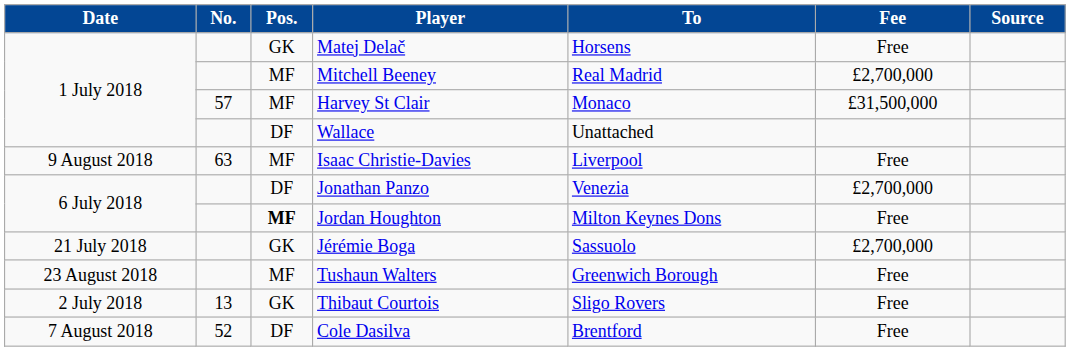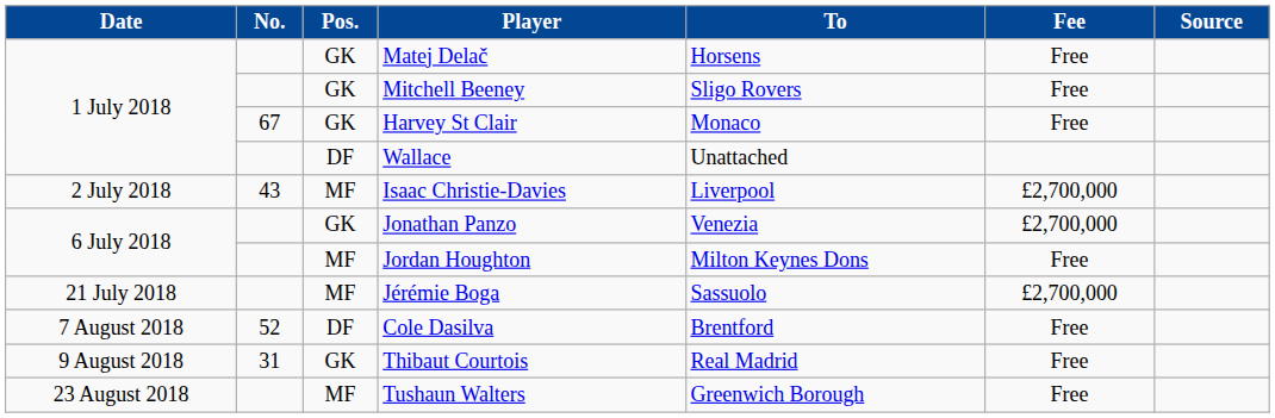 <table class="wikitable sortable" style="text-align:center;width:75%;">
 <tr>
 <th style=background-color:#034694;color:#FFFFFF>Date</th>
 <th style=background-color:#034694;color:#FFFFFF>No.</th>
 <th style=background-color:#034694;color:#FFFFFF>Pos.</th>
 <th style=background-color:#034694;color:#FFFFFF>Player</th>
 <th style=background-color:#034694;color:#FFFFFF>To</th>
 <th style=background-color:#034694;color:#FFFFFF data-sort-type="currency">Fee</th>
 <th style=background-color:#034694;color:#FFFFFF>Source</th>
 </tr>
 <tr>
 <td rowspan=4>1 July 2018</td>
 <td></td>
 <td>GK</td>
 <td align=left> <a href='#'>Matej Delač</a></td>
 <td align=left> <a href='#'>Horsens</a></td>
 <td>Free</td>
 <td></td>
 </tr>
 <tr>
 <td></td>
-<td>MF</td>
+<td>GK</td>
 <td align=left> <a href='#'>Mitchell Beeney</a></td>
-<td align=left> <a href='#'>Real Madrid</a></td>
-<td>£2,700,000</td>
+<td align=left> <a href='#'>Sligo Rovers</a></td>
+<td>Free</td>
 <td></td>
 </tr>
 <tr>
-<td>57</td>
-<td>MF</td>
+<td>67</td>
+<td>GK</td>
 <td align=left> <a href='#'>Harvey St Clair</a></td>
 <td align=left> <a href='#'>Monaco</a></td>
-<td>£31,500,000</td>
+<td>Free</td>
 <td></td>
 </tr>
 <tr>
 <td></td>
 <td>DF</td>
 <td align=left> <a href='#'>Wallace</a></td>
 <td align=left>Unattached</td>
 <td></td>
 <td></td>
 </tr>
 <tr>
-<td>9 August 2018</td>
-<td>63</td>
+<td>2 July 2018</td>
+<td>43</td>
 <td>MF</td>
 <td align=left> <a href='#'>Isaac Christie-Davies</a></td>
 <td align=left> <a href='#'>Liverpool</a></td>
-<td>Free</td>
+<td>£2,700,000</td>
 <td></td>
 </tr>
 <tr>
 <td rowspan=2>6 July 2018</td>
 <td></td>
-<td>DF</td>
+<td>GK</td>
 <td align=left> <a href='#'>Jonathan Panzo</a></td>
 <td align=left> <a href='#'>Venezia</a></td>
 <td>£2,700,000</td>
 <td></td>
 </tr>
 <tr>
 <td></td>
-<td><strong>MF</strong></td>
+<td>MF</td>
 <td align=left> <a href='#'>Jordan Houghton</a></td>
 <td align=left> <a href='#'>Milton Keynes Dons</a></td>
 <td>Free</td>
 <td></td>
 </tr>
 <tr>
 <td>21 July 2018</td>
 <td></td>
-<td>GK</td>
+<td>MF</td>
 <td align=left> <a href='#'>Jérémie Boga</a></td>
 <td align=left> <a href='#'>Sassuolo</a></td>
 <td>£2,700,000</td>
+<td></td>
+</tr>
+<tr>
+<td>7 August 2018</td>
+<td>52</td>
+<td>DF</td>
+<td align=left> <a href='#'>Cole Dasilva</a></td>
+<td align=left> <a href='#'>Brentford</a></td>
+<td>Free</td>
+<td></td>
+</tr>
+<tr>
+<td>9 August 2018</td>
+<td>31</td>
+<td>GK</td>
+<td align=left> <a href='#'>Thibaut Courtois</a></td>
+<td align=left> <a href='#'>Real Madrid</a></td>
+<td>Free</td>
 <td></td>
 </tr>
 <tr>
 <td>23 August 2018</td>
 <td></td>
 <td>MF</td>
 <td align=left> <a href='#'>Tushaun Walters</a></td>
 <td align=left> <a href='#'>Greenwich Borough</a></td>
 <td>Free</td>
 <td></td>
 </tr>
-<tr>
-<td>2 July 2018</td>
-<td>13</td>
-<td>GK</td>
-<td align=left> <a href='#'>Thibaut Courtois</a></td>
-<td align=left> <a href='#'>Sligo Rovers</a></td>
-<td>Free</td>
-<td></td>
-</tr>
-<tr>
-<td>7 August 2018</td>
-<td>52</td>
-<td>DF</td>
-<td align=left> <a href='#'>Cole Dasilva</a></td>
-<td align=left> <a href='#'>Brentford</a></td>
-<td>Free</td>
-<td></td>
-</tr>
 </table>
